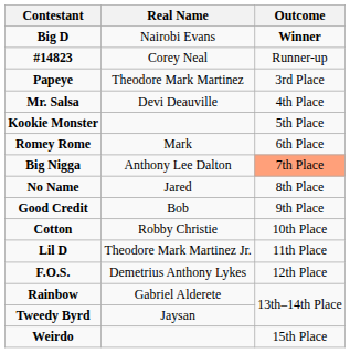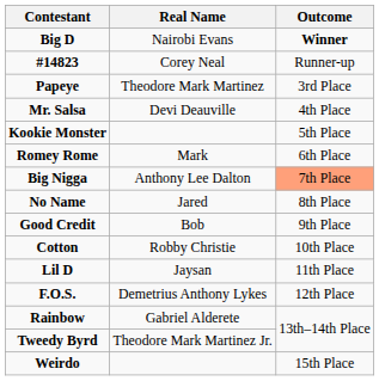 <table class="wikitable" style="text-align:center; font-size:96%;">
 <tr>
 <th>Contestant</th>
 <th>Real Name</th>
 <th>Outcome</th>
 </tr>
 <tr>
 <td><strong>Big D</strong></td>
 <td>Nairobi Evans</td>
 <td><strong>Winner</strong></td>
 </tr>
 <tr>
 <td><strong>#14823</strong></td>
 <td>Corey Neal</td>
 <td>Runner-up</td>
 </tr>
 <tr>
 <td><strong>Papeye</strong></td>
 <td>Theodore Mark Martinez</td>
 <td>3rd Place</td>
 </tr>
 <tr>
 <td><strong>Mr. Salsa</strong></td>
 <td>Devi Deauville</td>
 <td>4th Place</td>
 </tr>
 <tr>
 <td><strong>Kookie Monster</strong></td>
 <td></td>
 <td>5th Place</td>
 </tr>
 <tr>
 <td><strong>Romey Rome</strong></td>
 <td>Mark</td>
 <td>6th Place</td>
 </tr>
 <tr>
 <td><strong>Big Nigga</strong></td>
 <td>Anthony Lee Dalton</td>
 <td style="background: lightsalmon;">7th Place</td>
 </tr>
 <tr>
 <td><strong>No Name</strong></td>
 <td>Jared</td>
 <td>8th Place</td>
 </tr>
 <tr>
 <td><strong>Good Credit</strong></td>
 <td>Bob</td>
 <td>9th Place</td>
 </tr>
 <tr>
 <td><strong>Cotton</strong></td>
 <td>Robby Christie</td>
 <td>10th Place</td>
 </tr>
 <tr>
 <td><strong>Lil D</strong></td>
-<td>Theodore Mark Martinez Jr.</td>
+<td>Jaysan</td>
 <td>11th Place</td>
 </tr>
 <tr>
 <td><strong>F.O.S.</strong></td>
 <td>Demetrius Anthony Lykes</td>
 <td>12th Place</td>
 </tr>
 <tr>
 <td><strong>Rainbow</strong></td>
 <td>Gabriel Alderete</td>
 <td rowspan="2">13th–14th Place</td>
 </tr>
 <tr>
 <td><strong>Tweedy Byrd</strong></td>
-<td>Jaysan</td>
+<td>Theodore Mark Martinez Jr.</td>
 </tr>
 <tr>
 <td><strong>Weirdo</strong></td>
 <td></td>
 <td>15th Place</td>
 </tr>
 </table>
